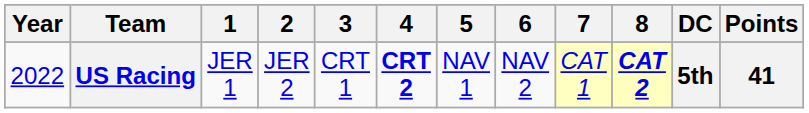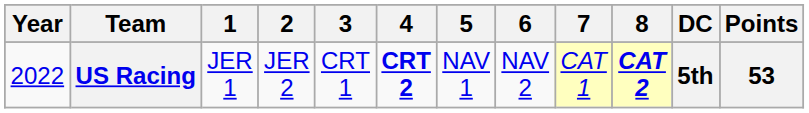 <table class="wikitable" style="text-align:center; font-size:85%">
 <tr>
 <th>Year</th>
 <th>Team</th>
 <th>1</th>
 <th>2</th>
 <th>3</th>
 <th>4</th>
 <th>5</th>
 <th>6</th>
 <th>7</th>
 <th>8</th>
 <th>DC</th>
 <th>Points</th>
 </tr>
 <tr>
 <td><a href='#'>2022</a></td>
 <th nowrap><a href='#'>US Racing</a></th>
 <td><a href='#'>JER<br>1</a></td>
 <td><a href='#'>JER<br>2</a></td>
 <td><a href='#'>CRT<br>1</a></td>
 <td><strong><a href='#'>CRT<br>2</a></strong></td>
 <td><a href='#'>NAV<br>1</a></td>
 <td><a href='#'>NAV<br>2</a></td>
 <td style="background:#FFFFBF;"><em><a href='#'>CAT<br>1</a><br></em></td>
 <td style="background:#FFFFBF;"><strong><em><a href='#'>CAT<br>2</a></em></strong><br></td>
 <th>5th</th>
-<th>41</th>
+<th>53</th>
 </tr>
 </table>
